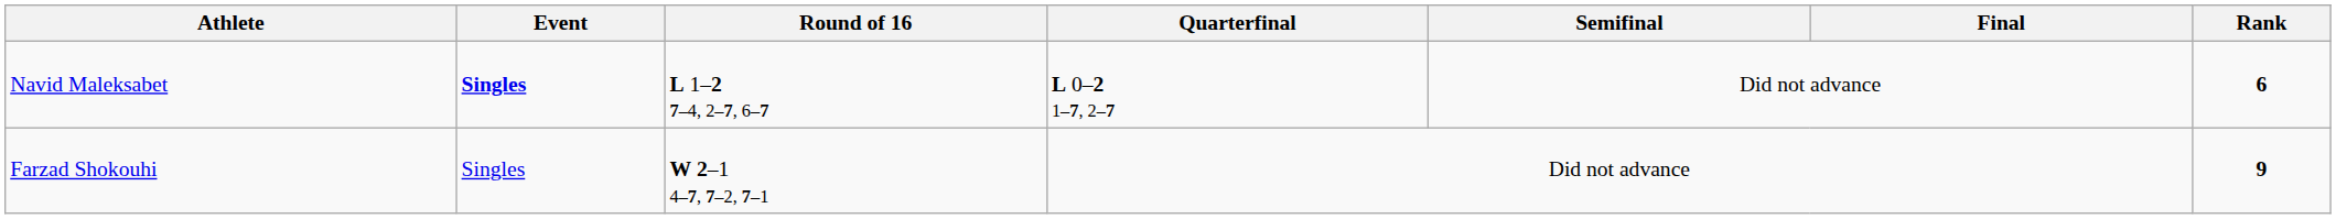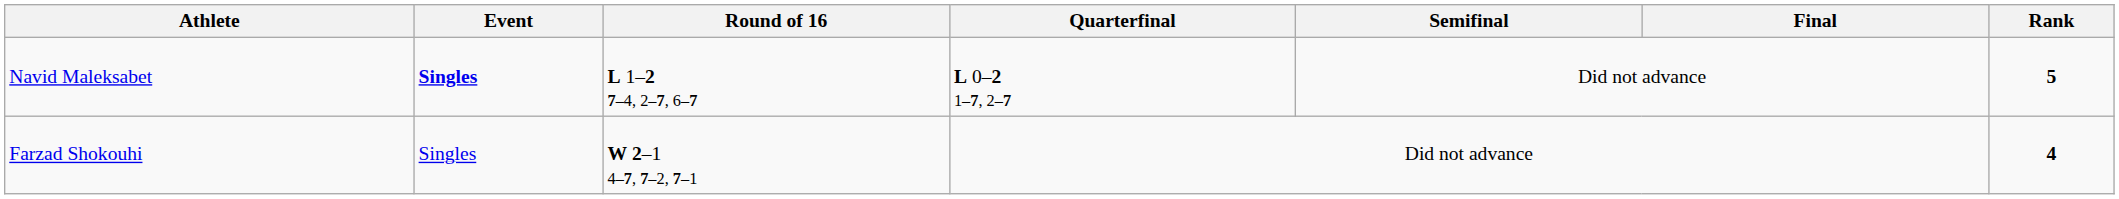 <table class="wikitable" width="98%" style="text-align:left; font-size:90%">
 <tr>
 <th width="13%">Athlete</th>
 <th width="6%">Event</th>
 <th width="11%">Round of 16</th>
 <th width="11%">Quarterfinal</th>
 <th width="11%">Semifinal</th>
 <th width="11%">Final</th>
 <th width="4%">Rank</th>
 </tr>
 <tr>
 <td><a href='#'>Navid Maleksabet</a></td>
 <td><strong><a href='#'>Singles</a></strong></td>
 <td><br><strong>L</strong> 1–<strong>2</strong><br><small><strong>7</strong>–4, 2–<strong>7</strong>, 6–<strong>7</strong></small></td>
 <td><br><strong>L</strong> 0–<strong>2</strong><br><small>1–<strong>7</strong>, 2–<strong>7</strong></small></td>
 <td colspan=2 align=center>Did not advance</td>
-<td align="center"><strong>6</strong></td>
+<td align="center"><strong>5</strong></td>
 </tr>
 <tr>
 <td><a href='#'>Farzad Shokouhi</a></td>
 <td><a href='#'>Singles</a></td>
 <td><br><strong>W</strong> <strong>2</strong>–1<br><small>4–<strong>7</strong>, <strong>7</strong>–2, <strong>7</strong>–1</small></td>
 <td colspan=3 align=center>Did not advance</td>
-<td align="center"><strong>9</strong></td>
+<td align="center"><strong>4</strong></td>
 </tr>
 </table>
